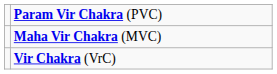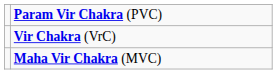 <table class="wikitable">
 <tr>
 <td></td>
 <td width="10"><strong><a href='#'>Param Vir Chakra</a></strong> (PVC)</td>
 </tr>
 <tr>
 <td></td>
-<td width="300"><strong><a href='#'>Maha Vir Chakra</a></strong> (MVC)</td>
+<td width="300"><strong><a href='#'>Vir Chakra</a></strong> (VrC)</td>
 </tr>
 <tr>
 <td></td>
-<td width="300"><strong><a href='#'>Vir Chakra</a></strong> (VrC)</td>
+<td width="300"><strong><a href='#'>Maha Vir Chakra</a></strong> (MVC)</td>
 </tr>
 </table>
